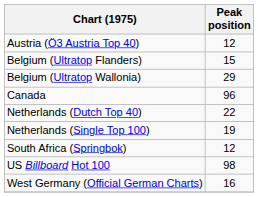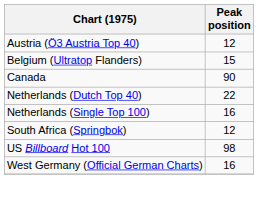 <table class="wikitable sortable">
 <tr>
 <th>Chart (1975)</th>
 <th>Peak<br>position</th>
 </tr>
 <tr>
 <td>Austria (<a href='#'>Ö3 Austria Top 40</a>)</td>
 <td align="center">12</td>
 </tr>
 <tr>
 <td>Belgium (<a href='#'>Ultratop</a> Flanders)</td>
 <td align="center">15</td>
 </tr>
 <tr>
-<td>Belgium (<a href='#'>Ultratop</a> Wallonia)</td>
-<td align="center">29</td>
-</tr>
-<tr>
 <td>Canada</td>
-<td align="center">96</td>
+<td align="center">90</td>
 </tr>
 <tr>
 <td>Netherlands (<a href='#'>Dutch Top 40</a>)</td>
 <td align="center">22</td>
 </tr>
 <tr>
 <td>Netherlands (<a href='#'>Single Top 100</a>)</td>
-<td align="center">19</td>
+<td align="center">16</td>
 </tr>
 <tr>
 <td>South Africa (<a href='#'>Springbok</a>)</td>
 <td align="center">12</td>
 </tr>
 <tr>
 <td>US <em><a href='#'>Billboard</a></em> <a href='#'>Hot 100</a></td>
 <td style="text-align:center;">98</td>
 </tr>
 <tr>
 <td>West Germany (<a href='#'>Official German Charts</a>)</td>
 <td align="center">16</td>
 </tr>
 <tr>
 </tr>
 </table>
